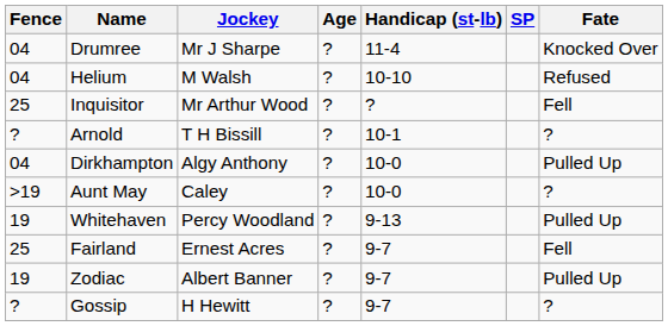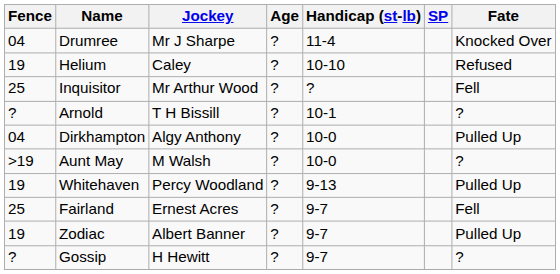 <table class="wikitable sortable">
 <tr>
 <th>Fence</th>
 <th>Name</th>
 <th><a href='#'>Jockey</a></th>
 <th>Age</th>
 <th>Handicap (<a href='#'>st</a>-<a href='#'>lb</a>)</th>
 <th><a href='#'>SP</a></th>
 <th>Fate</th>
 </tr>
 <tr>
 <td>04</td>
 <td>Drumree</td>
 <td>Mr J Sharpe</td>
 <td>?</td>
 <td>11-4</td>
 <td></td>
 <td>Knocked Over</td>
 </tr>
 <tr>
-<td>04</td>
+<td>19</td>
 <td>Helium</td>
-<td>M Walsh</td>
+<td>Caley</td>
 <td>?</td>
 <td>10-10</td>
 <td></td>
 <td>Refused</td>
 </tr>
 <tr>
 <td>25</td>
 <td>Inquisitor</td>
 <td>Mr Arthur Wood</td>
 <td>?</td>
 <td>?</td>
 <td></td>
 <td>Fell</td>
 </tr>
 <tr>
 <td>?</td>
 <td>Arnold</td>
 <td>T H Bissill</td>
 <td>?</td>
 <td>10-1</td>
 <td></td>
 <td>?</td>
 </tr>
 <tr>
 <td>04</td>
 <td>Dirkhampton</td>
 <td>Algy Anthony</td>
 <td>?</td>
 <td>10-0</td>
 <td></td>
 <td>Pulled Up</td>
 </tr>
 <tr>
 <td>>19</td>
 <td>Aunt May</td>
-<td>Caley</td>
+<td>M Walsh</td>
 <td>?</td>
 <td>10-0</td>
 <td></td>
 <td>?</td>
 </tr>
 <tr>
 <td>19</td>
 <td>Whitehaven</td>
 <td>Percy Woodland</td>
 <td>?</td>
 <td>9-13</td>
 <td></td>
 <td>Pulled Up</td>
 </tr>
 <tr>
 <td>25</td>
 <td>Fairland</td>
 <td>Ernest Acres</td>
 <td>?</td>
 <td>9-7</td>
 <td></td>
 <td>Fell</td>
 </tr>
 <tr>
 <td>19</td>
 <td>Zodiac</td>
 <td>Albert Banner</td>
 <td>?</td>
 <td>9-7</td>
 <td></td>
 <td>Pulled Up</td>
 </tr>
 <tr>
 <td>?</td>
 <td>Gossip</td>
 <td>H Hewitt</td>
 <td>?</td>
 <td>9-7</td>
 <td></td>
 <td>?</td>
 </tr>
 <tr>
 </tr>
 </table>
